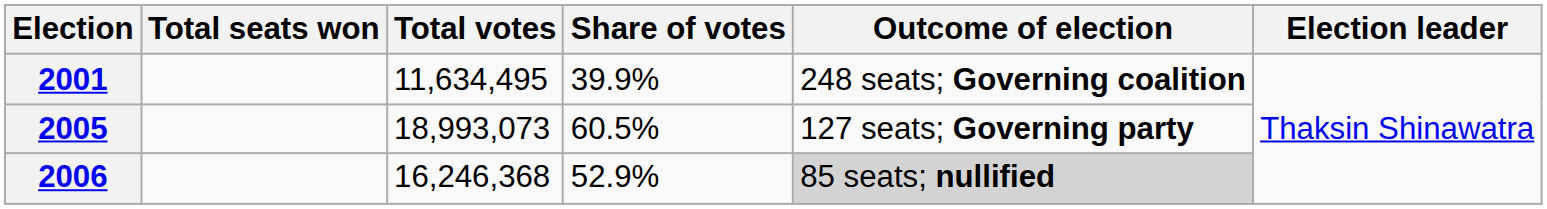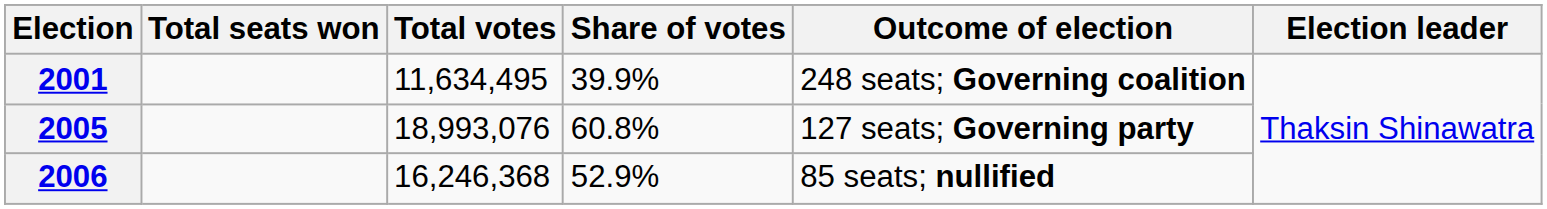 <table class="wikitable">
 <tr>
 <th>Election</th>
 <th>Total seats won</th>
 <th>Total votes</th>
 <th>Share of votes</th>
 <th>Outcome of election</th>
 <th>Election leader</th>
 </tr>
 <tr>
 <th><a href='#'>2001</a></th>
 <td></td>
 <td>11,634,495</td>
 <td>39.9%</td>
 <td>248 seats; <strong>Governing coalition</strong> </td>
 <td rowspan=3><a href='#'>Thaksin Shinawatra</a></td>
 </tr>
 <tr>
 <th><a href='#'>2005</a></th>
 <td></td>
-<td>18,993,073</td>
-<td>60.5%</td>
+<td>18,993,076</td>
+<td>60.8%</td>
 <td>127 seats; <strong>Governing party</strong></td>
 </tr>
 <tr>
 <th><a href='#'>2006</a></th>
 <td></td>
 <td>16,246,368</td>
 <td>52.9%</td>
-<td style="background: lightgrey;">85 seats; <strong>nullified</strong></td>
+<td>85 seats; <strong>nullified</strong></td>
 </tr>
 </table>
